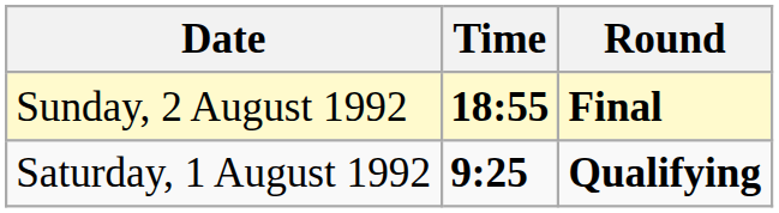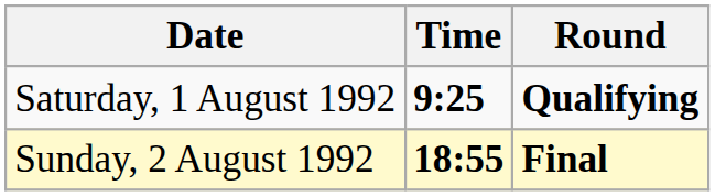 <table class="wikitable">
 <tr>
 <th>Date</th>
 <th>Time</th>
 <th>Round</th>
 </tr>
+<tr>
+<td>Saturday, 1 August 1992</td>
+<td><strong>9:25</strong></td>
+<td><strong>Qualifying</strong></td>
+</tr>
 <tr style=background:lemonchiffon>
 <td>Sunday, 2 August 1992</td>
 <td><strong>18:55</strong></td>
 <td><strong>Final</strong></td>
 </tr>
-<tr>
-<td>Saturday, 1 August 1992</td>
-<td><strong>9:25</strong></td>
-<td><strong>Qualifying</strong></td>
-</tr>
 </table>
